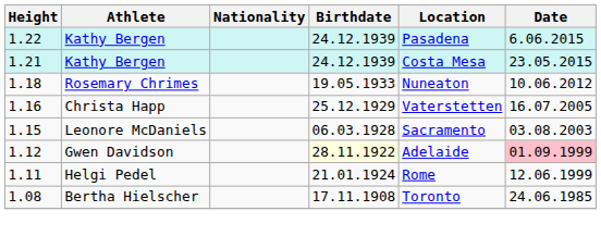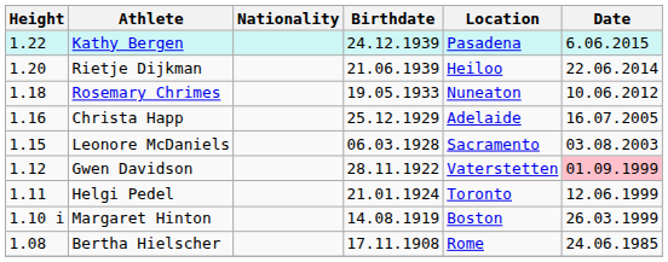 <table class="wikitable">
 <tr>
 <th>Height</th>
 <th>Athlete</th>
 <th>Nationality</th>
 <th>Birthdate</th>
 <th>Location</th>
 <th>Date</th>
 </tr>
 <tr bgcolor=#CEF6F5>
 <td>1.22</td>
 <td><a href='#'>Kathy Bergen</a></td>
 <td></td>
 <td>24.12.1939</td>
 <td><a href='#'>Pasadena</a></td>
 <td>6.06.2015</td>
 </tr>
-<tr bgcolor=#CEF6F5>
-<td>1.21</td>
-<td><a href='#'>Kathy Bergen</a></td>
+<tr>
+<td>1.20</td>
+<td>Rietje Dijkman</td>
 <td></td>
-<td>24.12.1939</td>
-<td><a href='#'>Costa Mesa</a></td>
-<td>23.05.2015</td>
+<td>21.06.1939</td>
+<td><a href='#'>Heiloo</a></td>
+<td>22.06.2014</td>
 </tr>
 <tr>
 <td>1.18</td>
 <td><a href='#'>Rosemary Chrimes</a></td>
 <td></td>
 <td>19.05.1933</td>
 <td><a href='#'>Nuneaton</a></td>
 <td>10.06.2012</td>
 </tr>
 <tr>
 <td>1.16</td>
 <td>Christa Happ</td>
 <td></td>
 <td>25.12.1929</td>
-<td><a href='#'>Vaterstetten</a></td>
+<td><a href='#'>Adelaide</a></td>
 <td>16.07.2005</td>
 </tr>
 <tr>
 <td>1.15</td>
 <td>Leonore McDaniels</td>
 <td></td>
 <td>06.03.1928</td>
 <td><a href='#'>Sacramento</a></td>
 <td>03.08.2003</td>
 </tr>
 <tr>
 <td>1.12</td>
 <td>Gwen Davidson</td>
 <td></td>
-<td style="background: lightyellow;">28.11.1922</td>
-<td><a href='#'>Adelaide</a></td>
+<td>28.11.1922</td>
+<td><a href='#'>Vaterstetten</a></td>
 <td style="background: pink;">01.09.1999</td>
 </tr>
 <tr>
 <td>1.11</td>
 <td>Helgi Pedel</td>
 <td></td>
 <td>21.01.1924</td>
-<td><a href='#'>Rome</a></td>
+<td><a href='#'>Toronto</a></td>
 <td>12.06.1999</td>
+</tr>
+<tr>
+<td>1.10 i</td>
+<td>Margaret Hinton</td>
+<td></td>
+<td>14.08.1919</td>
+<td><a href='#'>Boston</a></td>
+<td>26.03.1999</td>
 </tr>
 <tr>
 <td>1.08</td>
 <td>Bertha Hielscher</td>
 <td></td>
 <td>17.11.1908</td>
-<td><a href='#'>Toronto</a></td>
+<td><a href='#'>Rome</a></td>
 <td>24.06.1985</td>
 </tr>
 <tr>
 </tr>
 </table>
